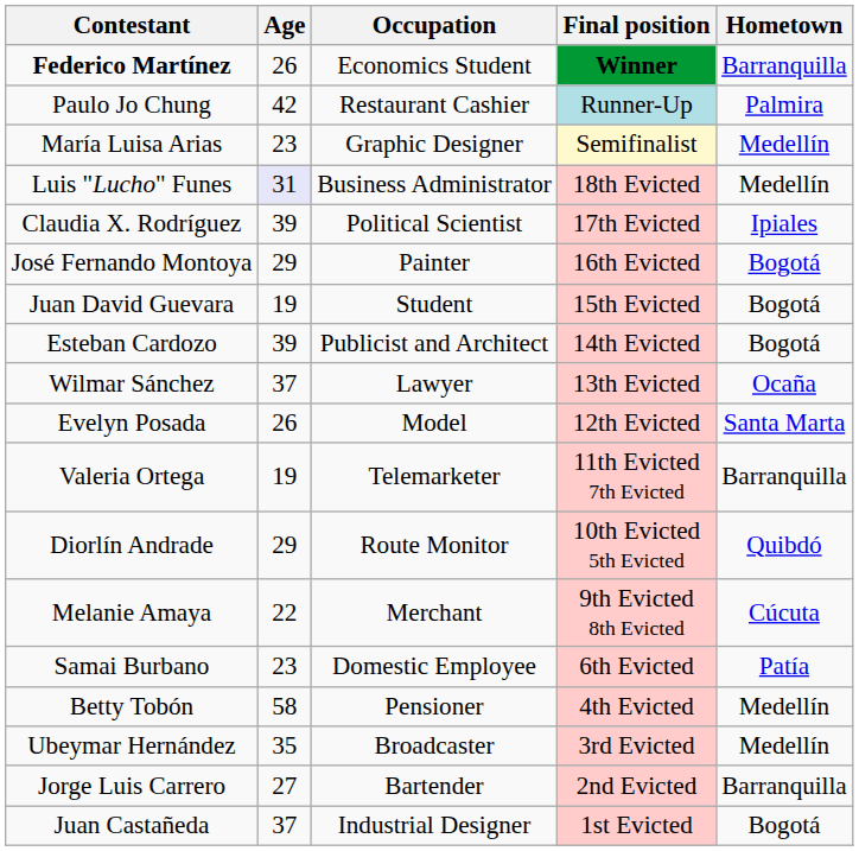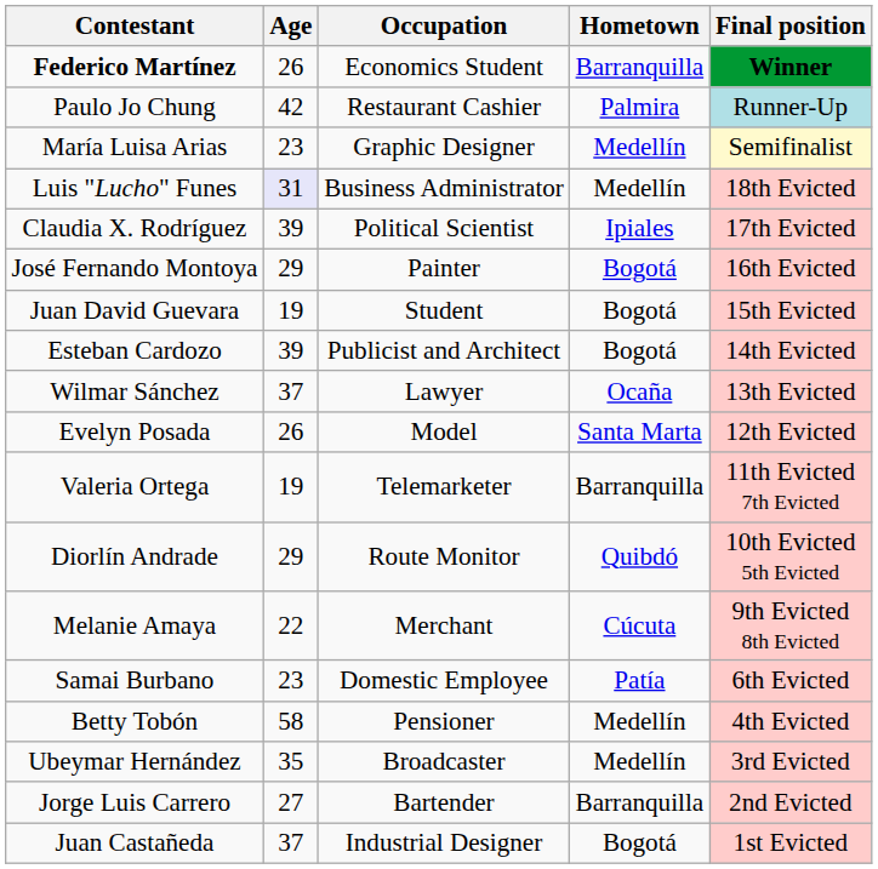 <table class="wikitable sortable plainrowheaders" style="text-align:center">
 <tr>
 <th>Contestant</th>
 <th>Age</th>
 <th>Occupation</th>
+<th>Hometown</th>
 <th>Final position</th>
-<th>Hometown</th>
 </tr>
 <tr>
 <td><strong>Federico Martínez</strong></td>
 <td>26</td>
 <td>Economics Student</td>
+<td><a href='#'>Barranquilla</a></td>
 <td style="background:#093"><span><strong>Winner</strong></span></td>
-<td><a href='#'>Barranquilla</a></td>
 </tr>
 <tr>
 <td>Paulo Jo Chung</td>
 <td>42</td>
 <td>Restaurant Cashier</td>
+<td><a href='#'>Palmira</a></td>
 <td style="background:#B0E0E6">Runner-Up</td>
-<td><a href='#'>Palmira</a></td>
 </tr>
 <tr>
 <td>María Luisa Arias</td>
 <td>23</td>
 <td>Graphic Designer</td>
+<td><a href='#'>Medellín</a></td>
 <td style="background:#FFFACD">Semifinalist</td>
-<td><a href='#'>Medellín</a></td>
 </tr>
 <tr>
 <td>Luis "<em>Lucho</em>" Funes</td>
 <td style="background: lavender;">31</td>
 <td>Business Administrator</td>
+<td>Medellín</td>
 <td bgcolor=#ffcccb>18th Evicted</td>
-<td>Medellín</td>
 </tr>
 <tr>
 <td>Claudia X. Rodríguez</td>
 <td>39</td>
 <td>Political Scientist</td>
+<td><a href='#'>Ipiales</a></td>
 <td bgcolor=#ffcccb>17th Evicted</td>
-<td><a href='#'>Ipiales</a></td>
 </tr>
 <tr>
 <td>José Fernando Montoya</td>
 <td>29</td>
 <td>Painter</td>
+<td><a href='#'>Bogotá</a></td>
 <td bgcolor=#ffcccb>16th Evicted</td>
-<td><a href='#'>Bogotá</a></td>
 </tr>
 <tr>
 <td>Juan David Guevara</td>
 <td>19</td>
 <td>Student</td>
+<td>Bogotá</td>
 <td bgcolor=#ffcccb>15th Evicted</td>
-<td>Bogotá</td>
 </tr>
 <tr>
 <td>Esteban Cardozo</td>
 <td>39</td>
 <td>Publicist and Architect</td>
+<td>Bogotá</td>
 <td bgcolor=#ffcccb>14th Evicted</td>
-<td>Bogotá</td>
 </tr>
 <tr>
 <td>Wilmar Sánchez</td>
 <td>37</td>
 <td>Lawyer</td>
+<td><a href='#'>Ocaña</a></td>
 <td bgcolor=#ffcccb>13th Evicted</td>
-<td><a href='#'>Ocaña</a></td>
 </tr>
 <tr>
 <td>Evelyn Posada</td>
 <td>26</td>
 <td>Model</td>
+<td><a href='#'>Santa Marta</a></td>
 <td bgcolor=#ffcccb>12th Evicted</td>
-<td><a href='#'>Santa Marta</a></td>
 </tr>
 <tr>
 <td>Valeria Ortega</td>
 <td>19</td>
 <td>Telemarketer</td>
+<td>Barranquilla</td>
 <td bgcolor=#ffcccb>11th Evicted<br><small>7th Evicted</small></td>
-<td>Barranquilla</td>
 </tr>
 <tr>
 <td>Diorlín Andrade</td>
 <td>29</td>
 <td>Route Monitor</td>
+<td><a href='#'>Quibdó</a></td>
 <td bgcolor=#ffcccb>10th Evicted<br><small>5th Evicted</small></td>
-<td><a href='#'>Quibdó</a></td>
 </tr>
 <tr>
 <td>Melanie Amaya</td>
 <td>22</td>
 <td>Merchant</td>
+<td><a href='#'>Cúcuta</a></td>
 <td bgcolor=#ffcccb>9th Evicted<br><small>8th Evicted</small></td>
-<td><a href='#'>Cúcuta</a></td>
 </tr>
 <tr>
 <td>Samai Burbano</td>
 <td>23</td>
 <td>Domestic Employee</td>
+<td><a href='#'>Patía</a></td>
 <td bgcolor=#ffcccb>6th Evicted</td>
-<td><a href='#'>Patía</a></td>
 </tr>
 <tr>
 <td>Betty Tobón</td>
 <td>58</td>
 <td>Pensioner</td>
+<td>Medellín</td>
 <td bgcolor=#ffcccb>4th Evicted</td>
-<td>Medellín</td>
 </tr>
 <tr>
 <td>Ubeymar Hernández</td>
 <td>35</td>
 <td>Broadcaster</td>
+<td>Medellín</td>
 <td bgcolor=#ffcccb>3rd Evicted</td>
-<td>Medellín</td>
 </tr>
 <tr>
 <td>Jorge Luis Carrero</td>
 <td>27</td>
 <td>Bartender</td>
+<td>Barranquilla</td>
 <td bgcolor=#ffcccb>2nd Evicted</td>
-<td>Barranquilla</td>
 </tr>
 <tr>
 <td>Juan Castañeda</td>
 <td>37</td>
 <td>Industrial Designer</td>
+<td>Bogotá</td>
 <td bgcolor=#ffcccb>1st Evicted</td>
-<td>Bogotá</td>
 </tr>
 </table>
